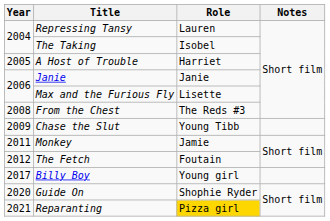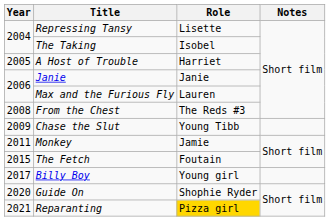 <table class="wikitable">
 <tr>
 <th>Year</th>
 <th>Title</th>
 <th>Role</th>
 <th>Notes</th>
 </tr>
 <tr>
 <td rowspan= "2">2004</td>
 <td><em>Repressing Tansy</em></td>
-<td>Lauren</td>
+<td>Lisette</td>
 <td rowspan= "6">Short film</td>
 </tr>
 <tr>
 <td><em>The Taking</em></td>
 <td>Isobel</td>
 </tr>
 <tr>
 <td>2005</td>
 <td><em>A Host of Trouble</em></td>
 <td>Harriet</td>
 </tr>
 <tr>
 <td rowspan= "2">2006</td>
 <td><em><a href='#'>Janie</a></em></td>
 <td>Janie</td>
 </tr>
 <tr>
 <td><em>Max and the Furious Fly</em></td>
-<td>Lisette</td>
+<td>Lauren</td>
 </tr>
 <tr>
 <td>2008</td>
 <td><em>From the Chest</em></td>
 <td>The Reds #3</td>
 </tr>
 <tr>
 <td>2009</td>
 <td><em>Chase the Slut</em></td>
 <td>Young Tibb</td>
 <td></td>
 </tr>
 <tr>
 <td>2011</td>
 <td><em>Monkey</em></td>
 <td>Jamie</td>
 <td rowspan="2">Short film</td>
 </tr>
 <tr>
-<td>2012</td>
+<td>2015</td>
 <td><em>The Fetch</em></td>
 <td>Foutain</td>
 </tr>
 <tr>
 <td>2017</td>
 <td><em><a href='#'>Billy Boy</a></em></td>
 <td>Young girl</td>
 <td></td>
 </tr>
 <tr>
 <td>2020</td>
 <td><em>Guide On</em></td>
 <td>Shophie Ryder</td>
 <td rowspan="2">Short film</td>
 </tr>
 <tr>
 <td>2021</td>
 <td><em>Reparanting</em></td>
 <td style="background: gold;">Pizza girl</td>
 </tr>
 </table>
